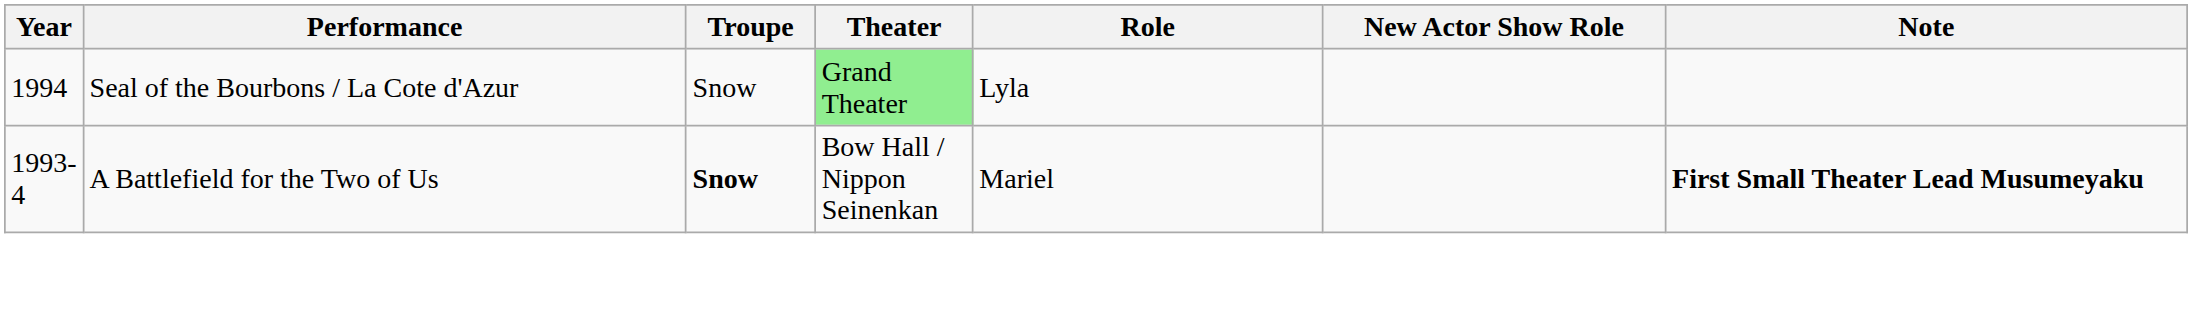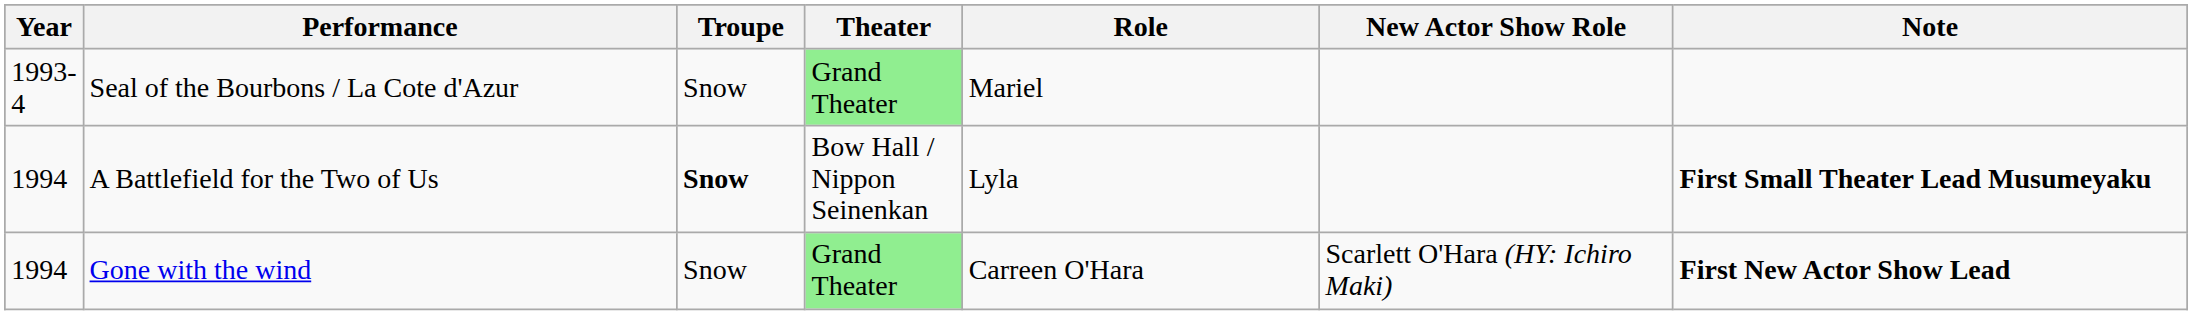 <table class="wikitable">
 <tr>
 <th !style=width:20em>Year</th>
 <th style=width:250em>Performance</th>
 <th style=width:20em>Troupe</th>
 <th style=width:20em>Theater</th>
 <th style=width:150em>Role</th>
 <th style=width:150em>New Actor Show Role</th>
 <th style=width:200em>Note</th>
 </tr>
 <tr>
-<td>1994</td>
+<td>1993-4</td>
 <td>Seal of the Bourbons / La Cote d'Azur</td>
 <td>Snow</td>
 <td style="background-color: lightgreen">Grand Theater</td>
-<td>Lyla</td>
+<td>Mariel</td>
 <td></td>
 <td></td>
 </tr>
 <tr>
-<td>1993-4</td>
+<td>1994</td>
 <td>A Battlefield for the Two of Us</td>
 <td><strong>Snow</strong></td>
 <td>Bow Hall / Nippon Seinenkan</td>
-<td>Mariel</td>
+<td>Lyla</td>
 <td></td>
 <td><strong>First Small Theater Lead Musumeyaku</strong></td>
 </tr>
+<tr>
+<td>1994</td>
+<td><a href='#'>Gone with the wind</a></td>
+<td>Snow</td>
+<td style="background-color:lightgreen">Grand Theater</td>
+<td>Carreen O'Hara</td>
+<td>Scarlett O'Hara <em> (HY: Ichiro Maki) </em></td>
+<td><strong>First New Actor Show Lead</strong></td>
+</tr>
 </table>
